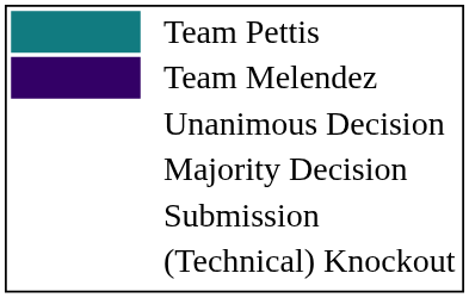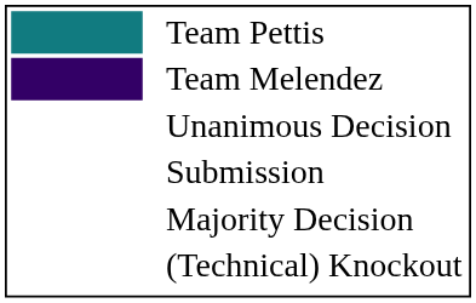 <table style="border:1px solid black;" align=left>
 <tr>
 <td style="background:#117B80; width:40px;"></td>
 <td> </td>
 <td>Team Pettis</td>
 </tr>
 <tr>
 <td style="background:#330066; width:40px;"></td>
 <td> </td>
 <td>Team Melendez</td>
 </tr>
 <tr>
 <td style="width:60px;"></td>
 <td> </td>
 <td>Unanimous Decision</td>
 </tr>
 <tr>
 <td style="width:60px;"></td>
 <td> </td>
-<td>Majority Decision</td>
+<td>Submission</td>
 </tr>
 <tr>
 <td style="width:60px;"></td>
 <td> </td>
-<td>Submission</td>
+<td>Majority Decision</td>
 </tr>
 <tr>
 <td style="width:60px;"></td>
 <td> </td>
 <td>(Technical) Knockout</td>
 </tr>
 <tr>
 </tr>
 </table>
